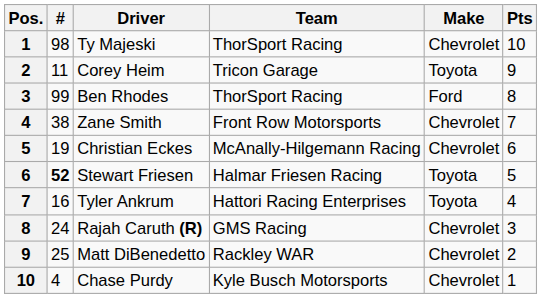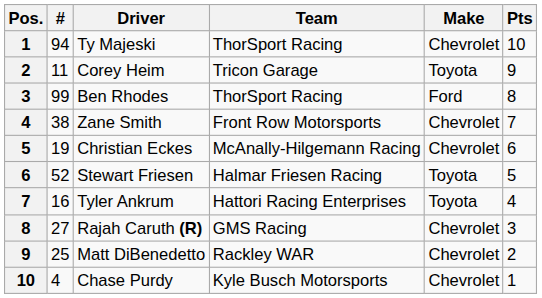 <table class="wikitable" style="font-size:95%">
 <tr>
 <th>Pos.</th>
 <th>#</th>
 <th>Driver</th>
 <th>Team</th>
 <th>Make</th>
 <th>Pts</th>
 </tr>
 <tr>
 <th>1</th>
-<td>98</td>
+<td>94</td>
 <td>Ty Majeski</td>
 <td>ThorSport Racing</td>
 <td>Chevrolet</td>
 <td>10</td>
 </tr>
 <tr>
 <th>2</th>
 <td>11</td>
 <td>Corey Heim</td>
 <td>Tricon Garage</td>
 <td>Toyota</td>
 <td>9</td>
 </tr>
 <tr>
 <th>3</th>
 <td>99</td>
 <td>Ben Rhodes</td>
 <td>ThorSport Racing</td>
 <td>Ford</td>
 <td>8</td>
 </tr>
 <tr>
 <th>4</th>
 <td>38</td>
 <td>Zane Smith</td>
 <td>Front Row Motorsports</td>
 <td>Chevrolet</td>
 <td>7</td>
 </tr>
 <tr>
 <th>5</th>
 <td>19</td>
 <td>Christian Eckes</td>
 <td>McAnally-Hilgemann Racing</td>
 <td>Chevrolet</td>
 <td>6</td>
 </tr>
 <tr>
 <th>6</th>
-<td><strong>52</strong></td>
+<td>52</td>
 <td>Stewart Friesen</td>
 <td>Halmar Friesen Racing</td>
 <td>Toyota</td>
 <td>5</td>
 </tr>
 <tr>
 <th>7</th>
 <td>16</td>
 <td>Tyler Ankrum</td>
 <td>Hattori Racing Enterprises</td>
 <td>Toyota</td>
 <td>4</td>
 </tr>
 <tr>
 <th>8</th>
-<td>24</td>
+<td>27</td>
 <td>Rajah Caruth <strong>(R)</strong></td>
 <td>GMS Racing</td>
 <td>Chevrolet</td>
 <td>3</td>
 </tr>
 <tr>
 <th>9</th>
 <td>25</td>
 <td>Matt DiBenedetto</td>
 <td>Rackley WAR</td>
 <td>Chevrolet</td>
 <td>2</td>
 </tr>
 <tr>
 <th>10</th>
 <td>4</td>
 <td>Chase Purdy</td>
 <td>Kyle Busch Motorsports</td>
 <td>Chevrolet</td>
 <td>1</td>
 </tr>
 </table>
